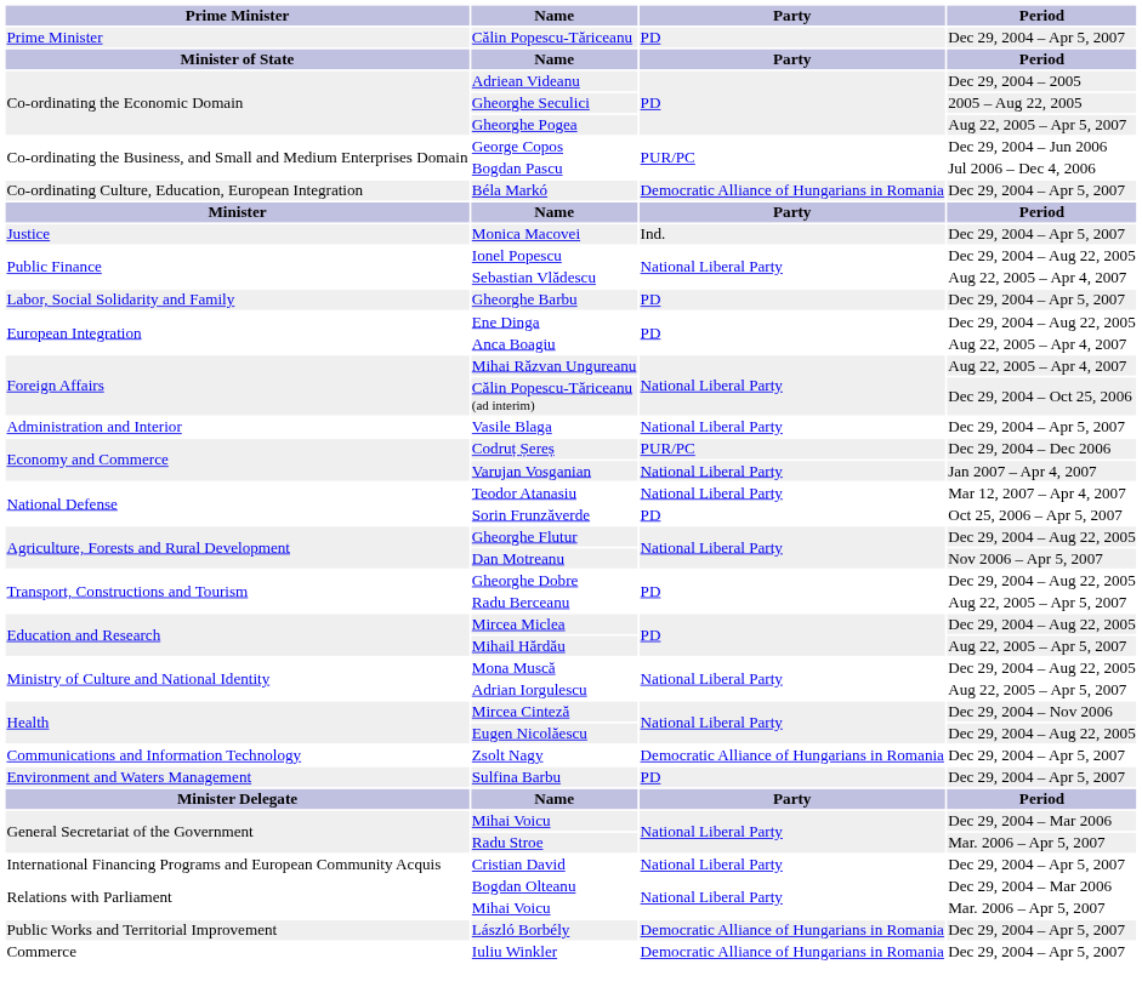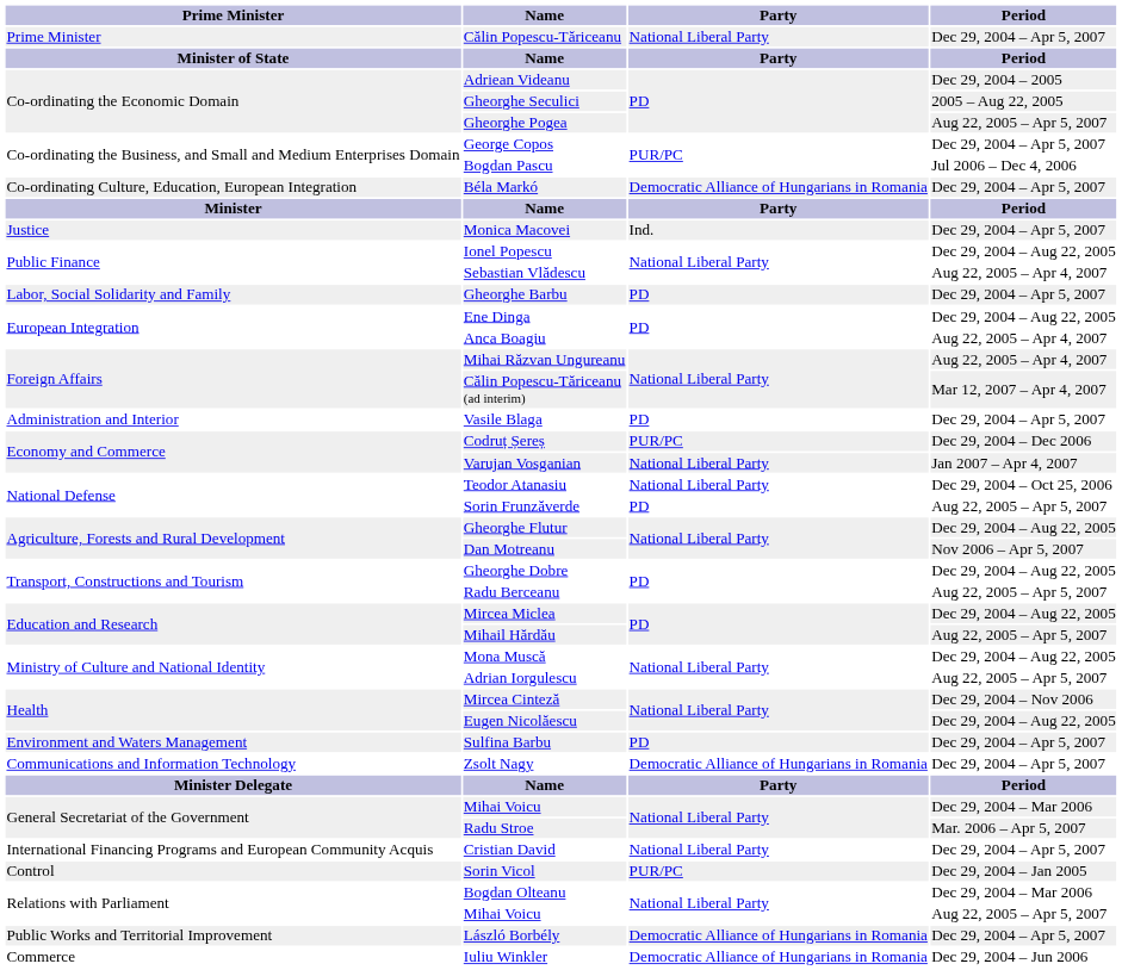 <table class="toccolours" style="margin-bottom: 1em; font-size: 100%;">
 <tr bgcolor="C0C0E0">
 <th>Prime Minister</th>
 <th>Name</th>
 <th>Party</th>
 <th>Period</th>
 </tr>
 <tr bgcolor="efefef">
 <td><a href='#'>Prime Minister</a></td>
 <td><a href='#'>Călin Popescu-Tăriceanu</a></td>
-<td><a href='#'>PD</a></td>
+<td><a href='#'>National Liberal Party</a></td>
 <td>Dec 29, 2004 – Apr 5, 2007</td>
 </tr>
 <tr bgcolor="C0C0E0">
 <th>Minister of State</th>
 <th>Name</th>
 <th>Party</th>
 <th>Period</th>
 </tr>
 <tr bgcolor="efefef">
 <td rowspan="3">Co-ordinating the Economic Domain</td>
 <td><a href='#'>Adriean Videanu</a></td>
 <td rowspan="3"><a href='#'>PD</a></td>
 <td>Dec 29, 2004 – 2005</td>
 </tr>
 <tr bgcolor="efefef">
 <td><a href='#'>Gheorghe Seculici</a></td>
 <td>2005 – Aug 22, 2005</td>
 </tr>
 <tr bgcolor="efefef">
 <td><a href='#'>Gheorghe Pogea</a></td>
 <td>Aug 22, 2005 – Apr 5, 2007</td>
 </tr>
 <tr>
 <td rowspan="2">Co-ordinating the Business, and Small and Medium Enterprises Domain</td>
 <td><a href='#'>George Copos</a></td>
 <td rowspan="2"><a href='#'>PUR/PC</a></td>
-<td>Dec 29, 2004 – Jun 2006</td>
+<td>Dec 29, 2004 – Apr 5, 2007</td>
 </tr>
 <tr>
 <td><a href='#'>Bogdan Pascu</a></td>
 <td>Jul 2006 – Dec 4, 2006</td>
 </tr>
 <tr bgcolor="efefef">
 <td>Co-ordinating Culture, Education, European Integration</td>
 <td><a href='#'>Béla Markó</a></td>
 <td><a href='#'>Democratic Alliance of Hungarians in Romania</a></td>
 <td>Dec 29, 2004 – Apr 5, 2007</td>
 </tr>
 <tr bgcolor="C0C0E0">
 <th>Minister</th>
 <th>Name</th>
 <th>Party</th>
 <th>Period</th>
 </tr>
 <tr bgcolor="efefef">
 <td><a href='#'>Justice</a></td>
 <td><a href='#'>Monica Macovei</a></td>
 <td>Ind.</td>
 <td>Dec 29, 2004 – Apr 5, 2007</td>
 </tr>
 <tr>
 <td rowspan="2"><a href='#'>Public Finance</a></td>
 <td><a href='#'>Ionel Popescu</a></td>
 <td rowspan="2"><a href='#'>National Liberal Party</a></td>
 <td>Dec 29, 2004 – Aug 22, 2005</td>
 </tr>
 <tr>
 <td><a href='#'>Sebastian Vlădescu</a></td>
 <td>Aug 22, 2005 – Apr 4, 2007</td>
 </tr>
 <tr bgcolor="efefef">
 <td><a href='#'>Labor, Social Solidarity and Family</a></td>
 <td><a href='#'>Gheorghe Barbu</a></td>
 <td><a href='#'>PD</a></td>
 <td>Dec 29, 2004 – Apr 5, 2007</td>
 </tr>
 <tr>
 <td rowspan="2"><a href='#'>European Integration</a></td>
 <td><a href='#'>Ene Dinga</a></td>
 <td rowspan="2"><a href='#'>PD</a></td>
 <td>Dec 29, 2004 – Aug 22, 2005</td>
 </tr>
 <tr>
 <td><a href='#'>Anca Boagiu</a></td>
 <td>Aug 22, 2005 – Apr 4, 2007</td>
 </tr>
 <tr bgcolor="efefef">
 <td rowspan="2"><a href='#'>Foreign Affairs</a></td>
 <td><a href='#'>Mihai Răzvan Ungureanu</a></td>
 <td rowspan="2"><a href='#'>National Liberal Party</a></td>
 <td>Aug 22, 2005 – Apr 4, 2007</td>
 </tr>
 <tr bgcolor="efefef">
 <td><a href='#'>Călin Popescu-Tăriceanu</a><br><small>(ad interim)</small></td>
-<td>Dec 29, 2004 – Oct 25, 2006</td>
+<td>Mar 12, 2007 – Apr 4, 2007</td>
 </tr>
 <tr>
 <td><a href='#'>Administration and Interior</a></td>
 <td><a href='#'>Vasile Blaga</a></td>
-<td><a href='#'>National Liberal Party</a></td>
+<td><a href='#'>PD</a></td>
 <td>Dec 29, 2004 – Apr 5, 2007</td>
 </tr>
 <tr bgcolor="efefef">
 <td rowspan="2"><a href='#'>Economy and Commerce</a></td>
 <td><a href='#'>Codruț Șereș</a></td>
 <td><a href='#'>PUR/PC</a></td>
 <td>Dec 29, 2004 – Dec 2006</td>
 </tr>
 <tr bgcolor="efefef">
 <td><a href='#'>Varujan Vosganian</a></td>
 <td><a href='#'>National Liberal Party</a></td>
 <td>Jan 2007 – Apr 4, 2007</td>
 </tr>
 <tr>
 <td rowspan="2"><a href='#'>National Defense</a></td>
 <td><a href='#'>Teodor Atanasiu</a></td>
 <td><a href='#'>National Liberal Party</a></td>
-<td>Mar 12, 2007 – Apr 4, 2007</td>
+<td>Dec 29, 2004 – Oct 25, 2006</td>
 </tr>
 <tr>
 <td><a href='#'>Sorin Frunzăverde</a></td>
 <td><a href='#'>PD</a></td>
-<td>Oct 25, 2006 – Apr 5, 2007</td>
+<td>Aug 22, 2005 – Apr 5, 2007</td>
 </tr>
 <tr bgcolor="efefef">
 <td rowspan="2"><a href='#'>Agriculture, Forests and Rural Development</a></td>
 <td><a href='#'>Gheorghe Flutur</a></td>
 <td rowspan="2"><a href='#'>National Liberal Party</a></td>
 <td>Dec 29, 2004 – Aug 22, 2005</td>
 </tr>
 <tr bgcolor="efefef">
 <td><a href='#'>Dan Motreanu</a></td>
 <td>Nov 2006 – Apr 5, 2007</td>
 </tr>
 <tr>
 <td rowspan="2"><a href='#'>Transport, Constructions and Tourism</a></td>
 <td><a href='#'>Gheorghe Dobre</a></td>
 <td rowspan="2"><a href='#'>PD</a></td>
 <td>Dec 29, 2004 – Aug 22, 2005</td>
 </tr>
 <tr>
 <td><a href='#'>Radu Berceanu</a></td>
 <td>Aug 22, 2005 – Apr 5, 2007</td>
 </tr>
 <tr bgcolor="efefef">
 <td rowspan="2"><a href='#'>Education and Research</a></td>
 <td><a href='#'>Mircea Miclea</a></td>
 <td rowspan="2"><a href='#'>PD</a></td>
 <td>Dec 29, 2004 – Aug 22, 2005</td>
 </tr>
 <tr bgcolor="efefef">
 <td><a href='#'>Mihail Hărdău</a></td>
 <td>Aug 22, 2005 – Apr 5, 2007</td>
 </tr>
 <tr>
 <td rowspan="2"><a href='#'>Ministry of Culture and National Identity</a></td>
 <td><a href='#'>Mona Muscă</a></td>
 <td rowspan="2"><a href='#'>National Liberal Party</a></td>
 <td>Dec 29, 2004 – Aug 22, 2005</td>
 </tr>
 <tr>
 <td><a href='#'>Adrian Iorgulescu</a></td>
 <td>Aug 22, 2005 – Apr 5, 2007</td>
 </tr>
 <tr bgcolor="efefef">
 <td rowspan="2"><a href='#'>Health</a></td>
 <td><a href='#'>Mircea Cinteză</a></td>
 <td rowspan="2"><a href='#'>National Liberal Party</a></td>
 <td>Dec 29, 2004 – Nov 2006</td>
 </tr>
 <tr bgcolor="efefef">
 <td><a href='#'>Eugen Nicolăescu</a></td>
 <td>Dec 29, 2004 – Aug 22, 2005</td>
 </tr>
+<tr bgcolor="efefef">
+<td><a href='#'>Environment and Waters Management</a></td>
+<td><a href='#'>Sulfina Barbu</a></td>
+<td><a href='#'>PD</a></td>
+<td>Dec 29, 2004 – Apr 5, 2007</td>
+</tr>
 <tr>
 <td><a href='#'>Communications and Information Technology</a></td>
 <td><a href='#'>Zsolt Nagy</a></td>
 <td><a href='#'>Democratic Alliance of Hungarians in Romania</a></td>
-<td>Dec 29, 2004 – Apr 5, 2007</td>
-</tr>
-<tr bgcolor="efefef">
-<td><a href='#'>Environment and Waters Management</a></td>
-<td><a href='#'>Sulfina Barbu</a></td>
-<td><a href='#'>PD</a></td>
 <td>Dec 29, 2004 – Apr 5, 2007</td>
 </tr>
 <tr bgcolor="C0C0E0">
 <th>Minister Delegate</th>
 <th>Name</th>
 <th>Party</th>
 <th>Period</th>
 </tr>
 <tr bgcolor="efefef">
 <td rowspan="2">General Secretariat of the Government</td>
 <td><a href='#'>Mihai Voicu</a></td>
 <td rowspan="2"><a href='#'>National Liberal Party</a></td>
 <td>Dec 29, 2004 – Mar 2006</td>
 </tr>
 <tr bgcolor="efefef">
 <td><a href='#'>Radu Stroe</a></td>
 <td>Mar. 2006 – Apr 5, 2007</td>
 </tr>
 <tr>
 <td>International Financing Programs and European Community Acquis</td>
 <td><a href='#'>Cristian David</a></td>
 <td><a href='#'>National Liberal Party</a></td>
 <td>Dec 29, 2004 – Apr 5, 2007</td>
 </tr>
+<tr bgcolor="efefef">
+<td>Control</td>
+<td><a href='#'>Sorin Vicol</a></td>
+<td><a href='#'>PUR/PC</a></td>
+<td>Dec 29, 2004 – Jan 2005</td>
+</tr>
 <tr>
 <td rowspan="2">Relations with Parliament</td>
 <td><a href='#'>Bogdan Olteanu</a></td>
 <td rowspan="2"><a href='#'>National Liberal Party</a></td>
 <td>Dec 29, 2004 – Mar 2006</td>
 </tr>
 <tr>
 <td><a href='#'>Mihai Voicu</a></td>
-<td>Mar. 2006 – Apr 5, 2007</td>
+<td>Aug 22, 2005 – Apr 5, 2007</td>
 </tr>
 <tr bgcolor="efefef">
 <td>Public Works and Territorial Improvement</td>
 <td><a href='#'>László Borbély</a></td>
 <td><a href='#'>Democratic Alliance of Hungarians in Romania</a></td>
 <td>Dec 29, 2004 – Apr 5, 2007</td>
 </tr>
 <tr>
 <td>Commerce</td>
 <td><a href='#'>Iuliu Winkler</a></td>
 <td><a href='#'>Democratic Alliance of Hungarians in Romania</a></td>
-<td>Dec 29, 2004 – Apr 5, 2007</td>
+<td>Dec 29, 2004 – Jun 2006</td>
 </tr>
 </table>
